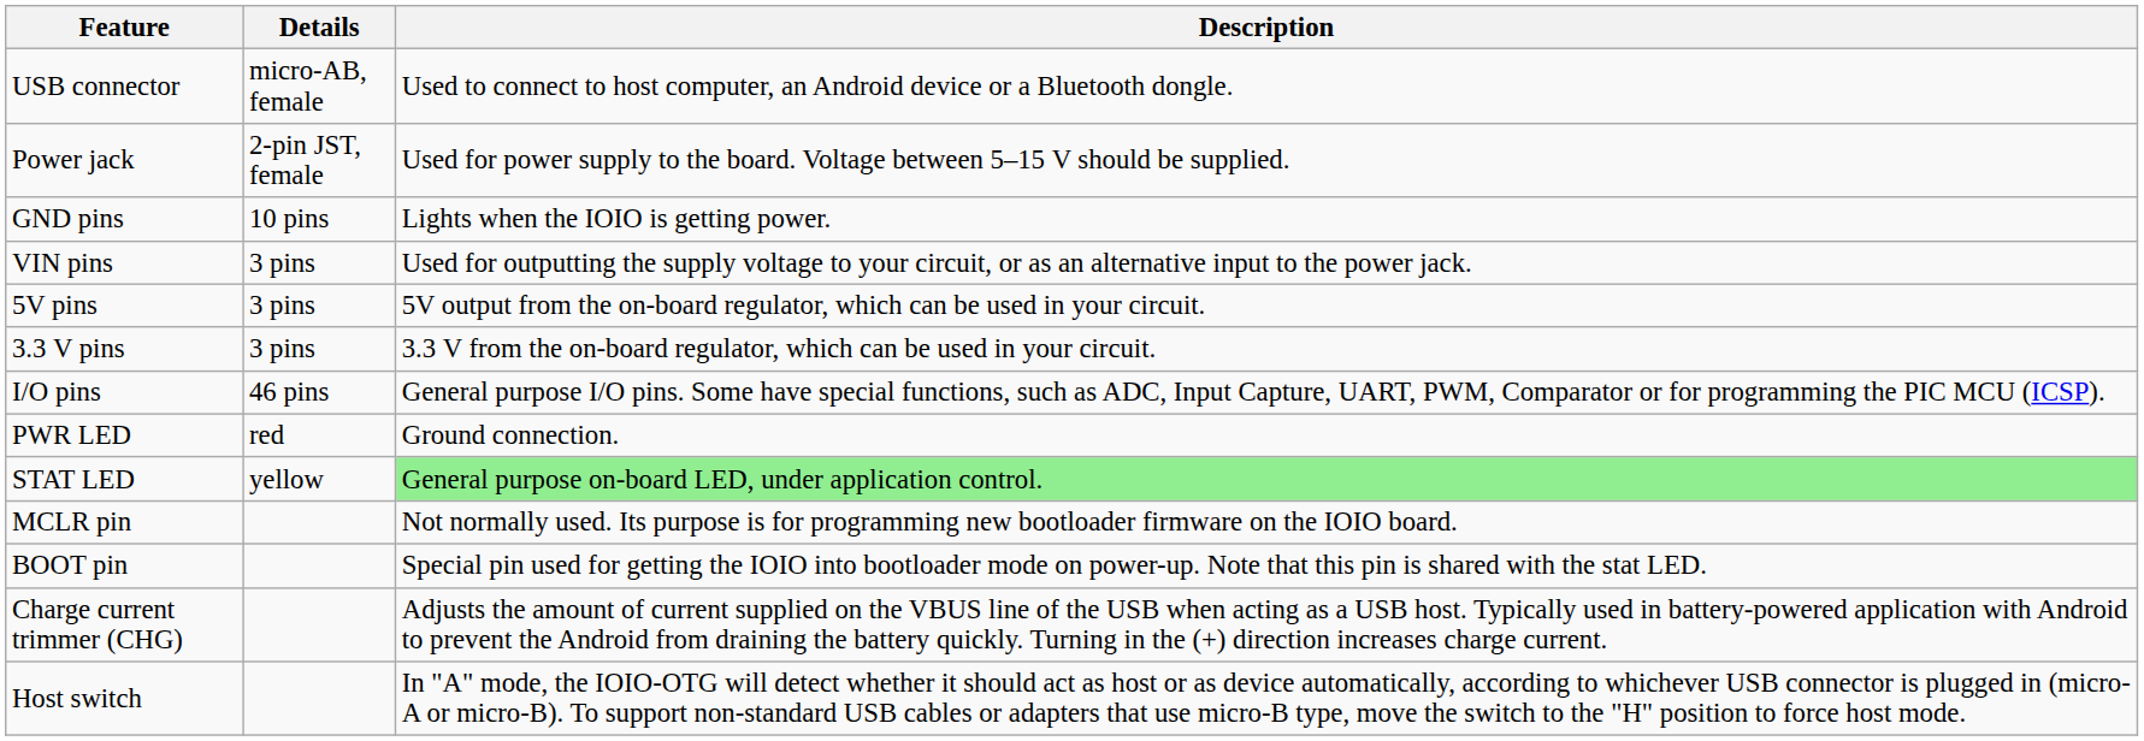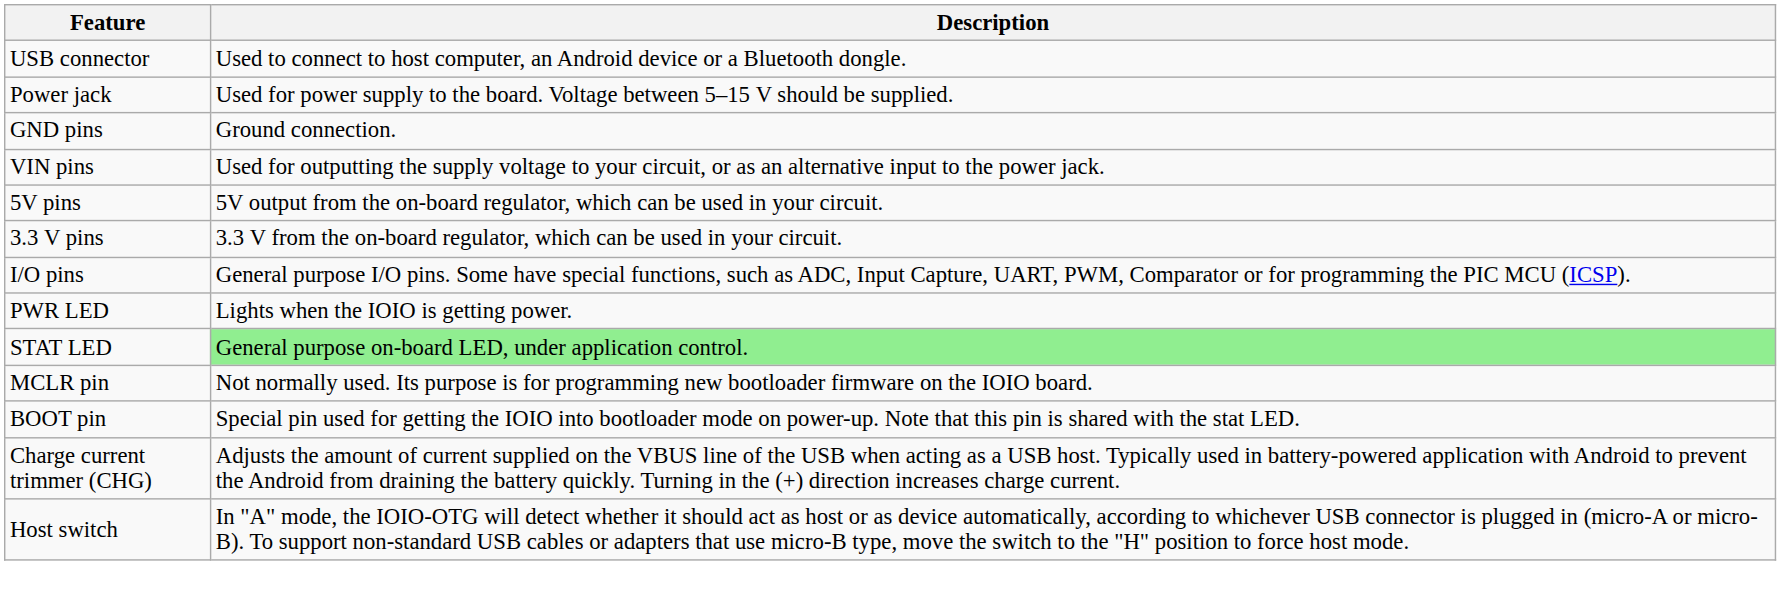 <table class="wikitable">
 <tr>
 <th>Feature</th>
-<th>Details</th>
 <th>Description</th>
 </tr>
 <tr>
 <td>USB connector</td>
-<td>micro-AB, female</td>
 <td>Used to connect to host computer, an Android device or a Bluetooth dongle.</td>
 </tr>
 <tr>
 <td>Power jack</td>
-<td>2-pin JST, female</td>
 <td>Used for power supply to the board. Voltage between 5–15 V should be supplied.</td>
 </tr>
 <tr>
 <td>GND pins</td>
-<td>10 pins</td>
-<td>Lights when the IOIO is getting power.</td>
+<td>Ground connection.</td>
 </tr>
 <tr>
 <td>VIN pins</td>
-<td>3 pins</td>
 <td>Used for outputting the supply voltage to your circuit, or as an alternative input to the power jack.</td>
 </tr>
 <tr>
 <td>5V pins</td>
-<td>3 pins</td>
 <td>5V output from the on-board regulator, which can be used in your circuit.</td>
 </tr>
 <tr>
 <td>3.3 V pins</td>
-<td>3 pins</td>
 <td>3.3 V from the on-board regulator, which can be used in your circuit.</td>
 </tr>
 <tr>
 <td>I/O pins</td>
-<td>46 pins</td>
 <td>General purpose I/O pins. Some have special functions, such as ADC, Input Capture, UART, PWM, Comparator or for programming the PIC MCU (<a href='#'>ICSP</a>).</td>
 </tr>
 <tr>
 <td>PWR LED</td>
-<td>red</td>
-<td>Ground connection.</td>
+<td>Lights when the IOIO is getting power.</td>
 </tr>
 <tr>
 <td>STAT LED</td>
-<td>yellow</td>
 <td style="background: lightgreen;">General purpose on-board LED, under application control.</td>
 </tr>
 <tr>
 <td>MCLR pin</td>
-<td></td>
 <td>Not normally used. Its purpose is for programming new bootloader firmware on the IOIO board.</td>
 </tr>
 <tr>
 <td>BOOT pin</td>
-<td></td>
 <td>Special pin used for getting the IOIO into bootloader mode on power-up. Note that this pin is shared with the stat LED.</td>
 </tr>
 <tr>
 <td>Charge current trimmer (CHG)</td>
-<td></td>
 <td>Adjusts the amount of current supplied on the VBUS line of the USB when acting as a USB host. Typically used in battery-powered application with Android to prevent the Android from draining the battery quickly. Turning in the (+) direction increases charge current.</td>
 </tr>
 <tr>
 <td>Host switch</td>
-<td></td>
 <td>In "A" mode, the IOIO-OTG will detect whether it should act as host or as device automatically, according to whichever USB connector is plugged in (micro-A or micro-B). To support non-standard USB cables or adapters that use micro-B type, move the switch to the "H" position to force host mode.</td>
 </tr>
 </table>
